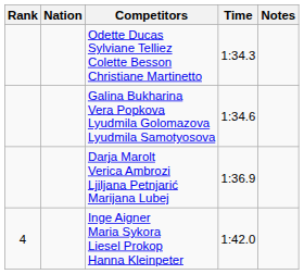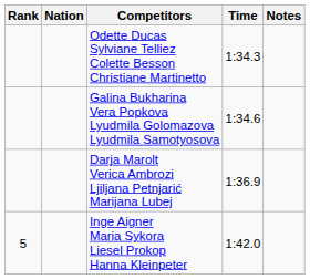 <table class="wikitable sortable" style="text-align:center; font-size:95%">
 <tr>
 <th>Rank</th>
 <th>Nation</th>
 <th>Competitors</th>
 <th>Time</th>
 <th>Notes</th>
 </tr>
 <tr>
 <td></td>
 <td align=left></td>
 <td align=left><a href='#'>Odette Ducas</a><br><a href='#'>Sylviane Telliez</a><br><a href='#'>Colette Besson</a><br><a href='#'>Christiane Martinetto</a></td>
 <td>1:34.3</td>
 <td></td>
 </tr>
 <tr>
 <td></td>
 <td align=left></td>
 <td align=left><a href='#'>Galina Bukharina</a><br><a href='#'>Vera Popkova</a><br><a href='#'>Lyudmila Golomazova</a><br><a href='#'>Lyudmila Samotyosova</a></td>
 <td>1:34.6</td>
 <td></td>
 </tr>
 <tr>
 <td></td>
 <td align=left></td>
 <td align=left><a href='#'>Darja Marolt</a><br><a href='#'>Verica Ambrozi</a><br><a href='#'>Ljiljana Petnjarić</a><br><a href='#'>Marijana Lubej</a></td>
 <td>1:36.9</td>
 <td></td>
 </tr>
 <tr>
-<td>4</td>
+<td>5</td>
 <td align=left></td>
 <td align=left><a href='#'>Inge Aigner</a><br><a href='#'>Maria Sykora</a><br><a href='#'>Liesel Prokop</a><br><a href='#'>Hanna Kleinpeter</a></td>
 <td>1:42.0</td>
 <td></td>
 </tr>
 </table>
